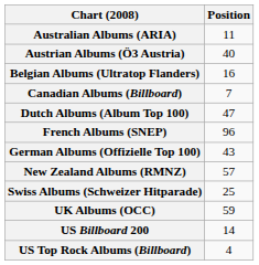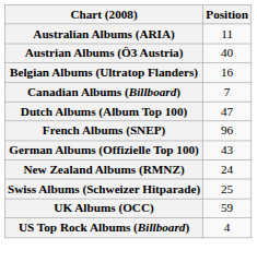 <table class="wikitable sortable plainrowheaders" style="text-align:center">
 <tr>
 <th>Chart (2008)</th>
 <th>Position</th>
 </tr>
 <tr>
 <th scope="row">Australian Albums (ARIA)</th>
 <td>11</td>
 </tr>
 <tr>
 <th scope="row">Austrian Albums (Ö3 Austria)</th>
 <td>40</td>
 </tr>
 <tr>
 <th scope="row">Belgian Albums (Ultratop Flanders)</th>
 <td>16</td>
 </tr>
 <tr>
 <th scope="row">Canadian Albums (<em>Billboard</em>)</th>
 <td>7</td>
 </tr>
 <tr>
 <th scope="row">Dutch Albums (Album Top 100)</th>
 <td>47</td>
 </tr>
 <tr>
 <th scope="row">French Albums (SNEP)</th>
 <td>96</td>
 </tr>
 <tr>
 <th scope="row">German Albums (Offizielle Top 100)</th>
 <td>43</td>
 </tr>
 <tr>
 <th scope="row">New Zealand Albums (RMNZ)</th>
-<td>57</td>
+<td>24</td>
 </tr>
 <tr>
 <th scope="row">Swiss Albums (Schweizer Hitparade)</th>
 <td>25</td>
 </tr>
 <tr>
 <th scope="row">UK Albums (OCC)</th>
 <td>59</td>
 </tr>
 <tr>
-<th scope="row">US <em>Billboard</em> 200</th>
-<td>14</td>
-</tr>
-<tr>
 <th scope="row">US Top Rock Albums (<em>Billboard</em>)</th>
 <td>4</td>
 </tr>
 </table>
